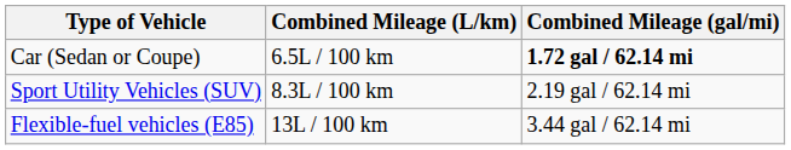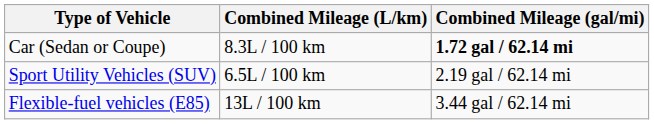 <table class="wikitable">
 <tr>
 <th>Type of Vehicle</th>
 <th>Combined Mileage (L/km)</th>
 <th>Combined Mileage (gal/mi)</th>
 </tr>
 <tr>
 <td>Car (Sedan or Coupe)</td>
-<td>6.5L / 100 km</td>
+<td>8.3L / 100 km</td>
 <td><strong>1.72 gal / 62.14 mi</strong></td>
 </tr>
 <tr>
 <td><a href='#'>Sport Utility Vehicles (SUV)</a></td>
-<td>8.3L / 100 km</td>
+<td>6.5L / 100 km</td>
 <td>2.19 gal / 62.14 mi</td>
 </tr>
 <tr>
 <td><a href='#'>Flexible-fuel vehicles (E85)</a></td>
 <td>13L / 100 km</td>
 <td>3.44 gal / 62.14 mi</td>
 </tr>
 </table>
